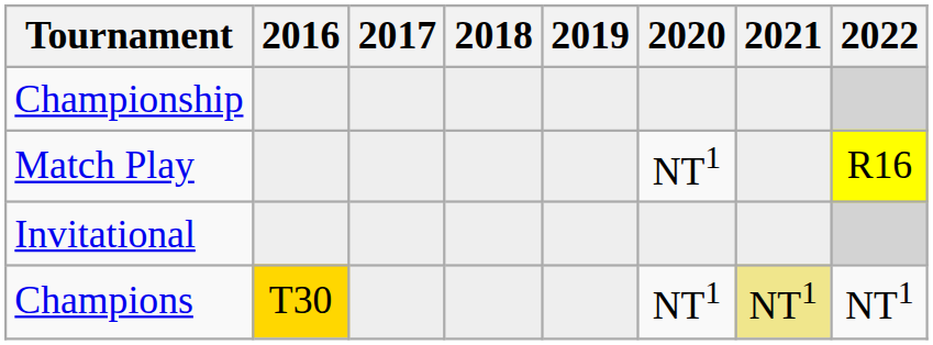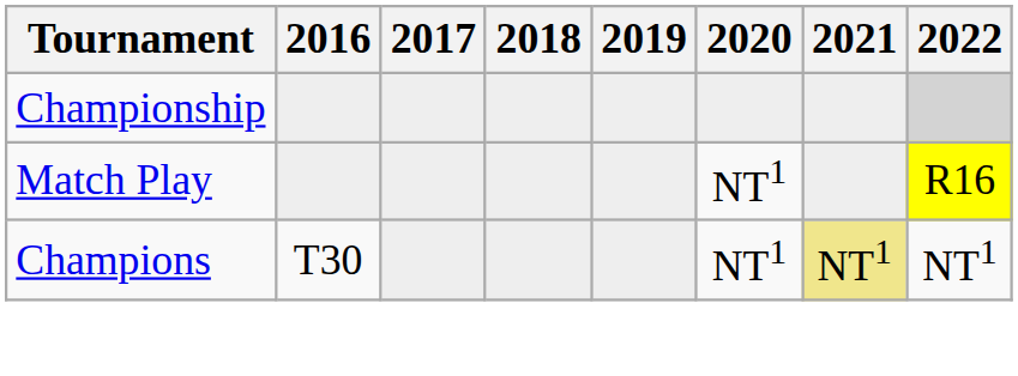 <table class="wikitable" style="text-align:center;">
 <tr>
 <th>Tournament</th>
 <th>2016</th>
 <th>2017</th>
 <th>2018</th>
 <th>2019</th>
 <th>2020</th>
 <th>2021</th>
 <th>2022</th>
 </tr>
 <tr>
 <td align="left"><a href='#'>Championship</a></td>
 <td style="background:#eeeeee;"></td>
 <td style="background:#eeeeee;"></td>
 <td style="background:#eeeeee;"></td>
 <td style="background:#eeeeee;"></td>
 <td style="background:#eeeeee;"></td>
 <td style="background:#eeeeee;"></td>
 <td colspan=1 style="background:#D3D3D3;"></td>
 </tr>
 <tr>
 <td align="left"><a href='#'>Match Play</a></td>
 <td style="background:#eeeeee;"></td>
 <td style="background:#eeeeee;"></td>
 <td style="background:#eeeeee;"></td>
 <td style="background:#eeeeee;"></td>
 <td>NT<sup>1</sup></td>
 <td style="background:#eeeeee;"></td>
 <td style="background:yellow;">R16</td>
 </tr>
 <tr>
-<td align="left"><a href='#'>Invitational</a></td>
-<td style="background:#eeeeee;"></td>
-<td style="background:#eeeeee;"></td>
-<td style="background:#eeeeee;"></td>
-<td style="background:#eeeeee;"></td>
-<td style="background:#eeeeee;"></td>
-<td style="background:#eeeeee;"></td>
-<td colspan=1 style="background:#D3D3D3;"></td>
-</tr>
-<tr>
 <td align="left"><a href='#'>Champions</a></td>
-<td style="background: gold;">T30</td>
+<td>T30</td>
 <td style="background:#eeeeee;"></td>
 <td style="background:#eeeeee;"></td>
 <td style="background:#eeeeee;"></td>
 <td>NT<sup>1</sup></td>
 <td style="background: khaki;">NT<sup>1</sup></td>
 <td>NT<sup>1</sup></td>
 </tr>
 </table>
